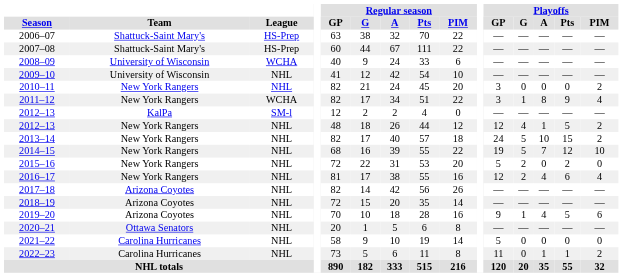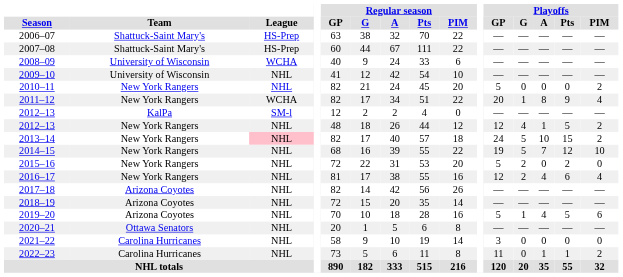 <table border="0" cellpadding="1" cellspacing="0" style="text-align:center; width:60em;">
 <tr style="background:#e0e0e0;">
 <th colspan="3"  bgcolor="#ffffff"> </th>
 <th rowspan="99" bgcolor="#ffffff"> </th>
 <th colspan="5"><a href='#'>Regular season</a></th>
 <th rowspan="99" bgcolor="#ffffff"> </th>
 <th colspan="5"><a href='#'>Playoffs</a></th>
 </tr>
 <tr style="background:#e0e0e0;">
 <th><a href='#'>Season</a></th>
 <th>Team</th>
 <th>League</th>
 <th>GP</th>
 <th><a href='#'>G</a></th>
 <th><a href='#'>A</a></th>
 <th><a href='#'>Pts</a></th>
 <th><a href='#'>PIM</a></th>
 <th>GP</th>
 <th>G</th>
 <th>A</th>
 <th>Pts</th>
 <th>PIM</th>
 </tr>
 <tr>
 <td>2006–07</td>
 <td><a href='#'>Shattuck-Saint Mary's</a></td>
 <td><a href='#'>HS-Prep</a></td>
 <td>63</td>
 <td>38</td>
 <td>32</td>
 <td>70</td>
 <td>22</td>
 <td>—</td>
 <td>—</td>
 <td>—</td>
 <td>—</td>
 <td>—</td>
 </tr>
 <tr bgcolor="#f0f0f0">
 <td>2007–08</td>
 <td>Shattuck-Saint Mary's</td>
 <td>HS-Prep</td>
 <td>60</td>
 <td>44</td>
 <td>67</td>
 <td>111</td>
 <td>22</td>
 <td>—</td>
 <td>—</td>
 <td>—</td>
 <td>—</td>
 <td>—</td>
 </tr>
 <tr>
 <td><a href='#'>2008–09</a></td>
 <td><a href='#'>University of Wisconsin</a></td>
 <td><a href='#'>WCHA</a></td>
 <td>40</td>
 <td>9</td>
 <td>24</td>
 <td>33</td>
 <td>6</td>
 <td>—</td>
 <td>—</td>
 <td>—</td>
 <td>—</td>
 <td>—</td>
 </tr>
 <tr bgcolor="#f0f0f0">
 <td><a href='#'>2009–10</a></td>
 <td>University of Wisconsin</td>
 <td>NHL</td>
 <td>41</td>
 <td>12</td>
 <td>42</td>
 <td>54</td>
 <td>10</td>
 <td>—</td>
 <td>—</td>
 <td>—</td>
 <td>—</td>
 <td>—</td>
 </tr>
 <tr>
 <td><a href='#'>2010–11</a></td>
 <td><a href='#'>New York Rangers</a></td>
 <td><a href='#'>NHL</a></td>
 <td>82</td>
 <td>21</td>
 <td>24</td>
 <td>45</td>
 <td>20</td>
-<td>3</td>
+<td>5</td>
 <td>0</td>
 <td>0</td>
 <td>0</td>
 <td>2</td>
 </tr>
 <tr bgcolor="#f0f0f0">
 <td><a href='#'>2011–12</a></td>
 <td>New York Rangers</td>
 <td>WCHA</td>
 <td>82</td>
 <td>17</td>
 <td>34</td>
 <td>51</td>
 <td>22</td>
-<td>3</td>
+<td>20</td>
 <td>1</td>
 <td>8</td>
 <td>9</td>
 <td>4</td>
 </tr>
 <tr>
 <td><a href='#'>2012–13</a></td>
 <td><a href='#'>KalPa</a></td>
 <td><a href='#'>SM-l</a></td>
 <td>12</td>
 <td>2</td>
 <td>2</td>
 <td>4</td>
 <td>0</td>
 <td>—</td>
 <td>—</td>
 <td>—</td>
 <td>—</td>
 <td>—</td>
 </tr>
 <tr bgcolor="#f0f0f0">
 <td><a href='#'>2012–13</a></td>
 <td>New York Rangers</td>
 <td>NHL</td>
 <td>48</td>
 <td>18</td>
 <td>26</td>
 <td>44</td>
 <td>12</td>
 <td>12</td>
 <td>4</td>
 <td>1</td>
 <td>5</td>
 <td>2</td>
 </tr>
 <tr>
 <td><a href='#'>2013–14</a></td>
 <td>New York Rangers</td>
-<td>NHL</td>
+<td style="background: pink;">NHL</td>
 <td>82</td>
 <td>17</td>
 <td>40</td>
 <td>57</td>
 <td>18</td>
 <td>24</td>
 <td>5</td>
 <td>10</td>
 <td>15</td>
 <td>2</td>
 </tr>
 <tr bgcolor="#f0f0f0">
 <td><a href='#'>2014–15</a></td>
 <td>New York Rangers</td>
 <td>NHL</td>
 <td>68</td>
 <td>16</td>
 <td>39</td>
 <td>55</td>
 <td>22</td>
 <td>19</td>
 <td>5</td>
 <td>7</td>
 <td>12</td>
 <td>10</td>
 </tr>
 <tr>
 <td><a href='#'>2015–16</a></td>
 <td>New York Rangers</td>
 <td>NHL</td>
 <td>72</td>
 <td>22</td>
 <td>31</td>
 <td>53</td>
 <td>20</td>
 <td>5</td>
 <td>2</td>
 <td>0</td>
 <td>2</td>
 <td>0</td>
 </tr>
 <tr bgcolor="#f0f0f0">
 <td><a href='#'>2016–17</a></td>
 <td>New York Rangers</td>
 <td>NHL</td>
 <td>81</td>
 <td>17</td>
 <td>38</td>
 <td>55</td>
 <td>16</td>
 <td>12</td>
 <td>2</td>
 <td>4</td>
 <td>6</td>
 <td>4</td>
 </tr>
 <tr>
 <td><a href='#'>2017–18</a></td>
 <td><a href='#'>Arizona Coyotes</a></td>
 <td>NHL</td>
 <td>82</td>
 <td>14</td>
 <td>42</td>
 <td>56</td>
 <td>26</td>
 <td>—</td>
 <td>—</td>
 <td>—</td>
 <td>—</td>
 <td>—</td>
 </tr>
 <tr bgcolor="#f0f0f0">
 <td><a href='#'>2018–19</a></td>
 <td>Arizona Coyotes</td>
 <td>NHL</td>
 <td>72</td>
 <td>15</td>
 <td>20</td>
 <td>35</td>
 <td>14</td>
 <td>—</td>
 <td>—</td>
 <td>—</td>
 <td>—</td>
 <td>—</td>
 </tr>
 <tr>
 <td><a href='#'>2019–20</a></td>
 <td>Arizona Coyotes</td>
 <td>NHL</td>
 <td>70</td>
 <td>10</td>
 <td>18</td>
 <td>28</td>
 <td>16</td>
-<td>9</td>
+<td>5</td>
 <td>1</td>
 <td>4</td>
 <td>5</td>
 <td>6</td>
 </tr>
 <tr bgcolor="#f0f0f0">
 <td><a href='#'>2020–21</a></td>
 <td><a href='#'>Ottawa Senators</a></td>
 <td>NHL</td>
 <td>20</td>
 <td>1</td>
 <td>5</td>
 <td>6</td>
 <td>8</td>
 <td>—</td>
 <td>—</td>
 <td>—</td>
 <td>—</td>
 <td>—</td>
 </tr>
 <tr>
 <td><a href='#'>2021–22</a></td>
 <td><a href='#'>Carolina Hurricanes</a></td>
 <td>NHL</td>
 <td>58</td>
 <td>9</td>
 <td>10</td>
 <td>19</td>
 <td>14</td>
-<td>5</td>
+<td>3</td>
 <td>0</td>
 <td>0</td>
 <td>0</td>
 <td>0</td>
 </tr>
 <tr bgcolor="#f0f0f0">
 <td><a href='#'>2022–23</a></td>
 <td>Carolina Hurricanes</td>
 <td>NHL</td>
 <td>73</td>
 <td>5</td>
 <td>6</td>
 <td>11</td>
 <td>8</td>
 <td>11</td>
 <td>0</td>
 <td>1</td>
 <td>1</td>
 <td>2</td>
 </tr>
 <tr bgcolor="#e0e0e0">
 <th colspan="3">NHL totals</th>
 <th>890</th>
 <th>182</th>
 <th>333</th>
 <th>515</th>
 <th>216</th>
 <th>120</th>
 <th>20</th>
 <th>35</th>
 <th>55</th>
 <th>32</th>
 </tr>
 </table>
